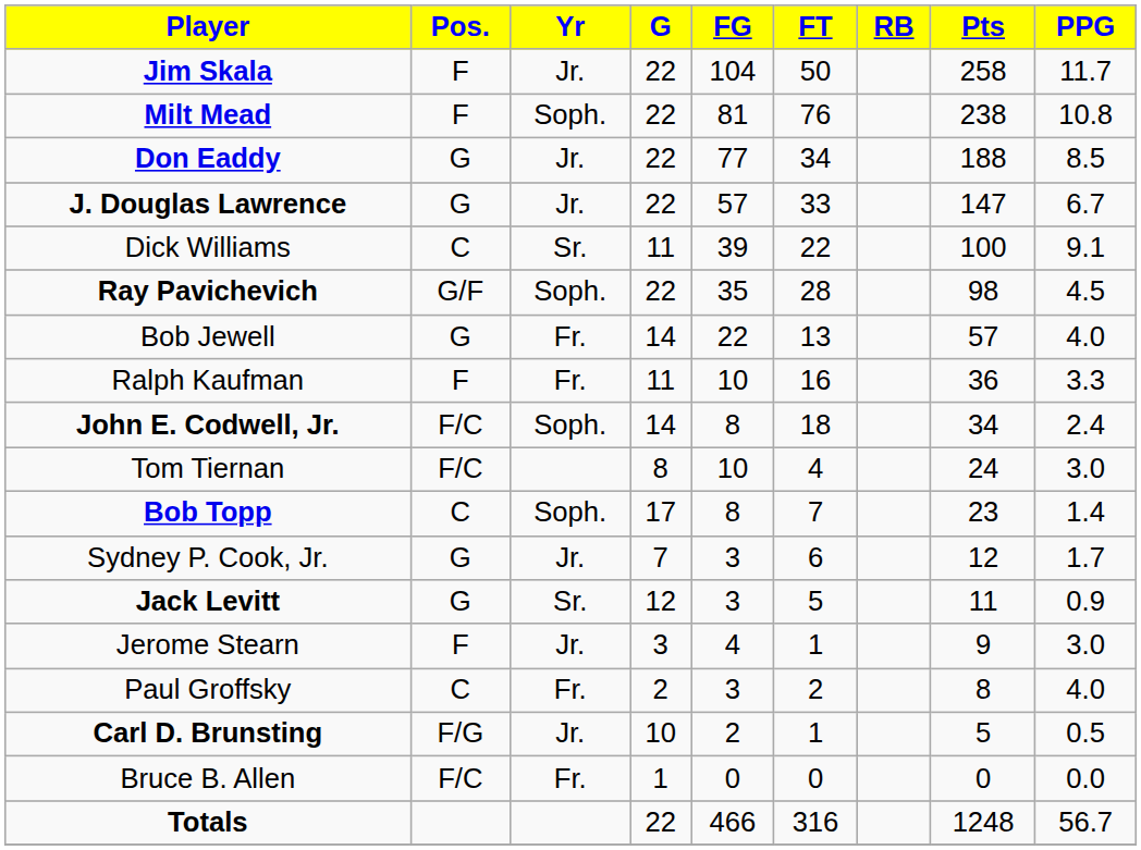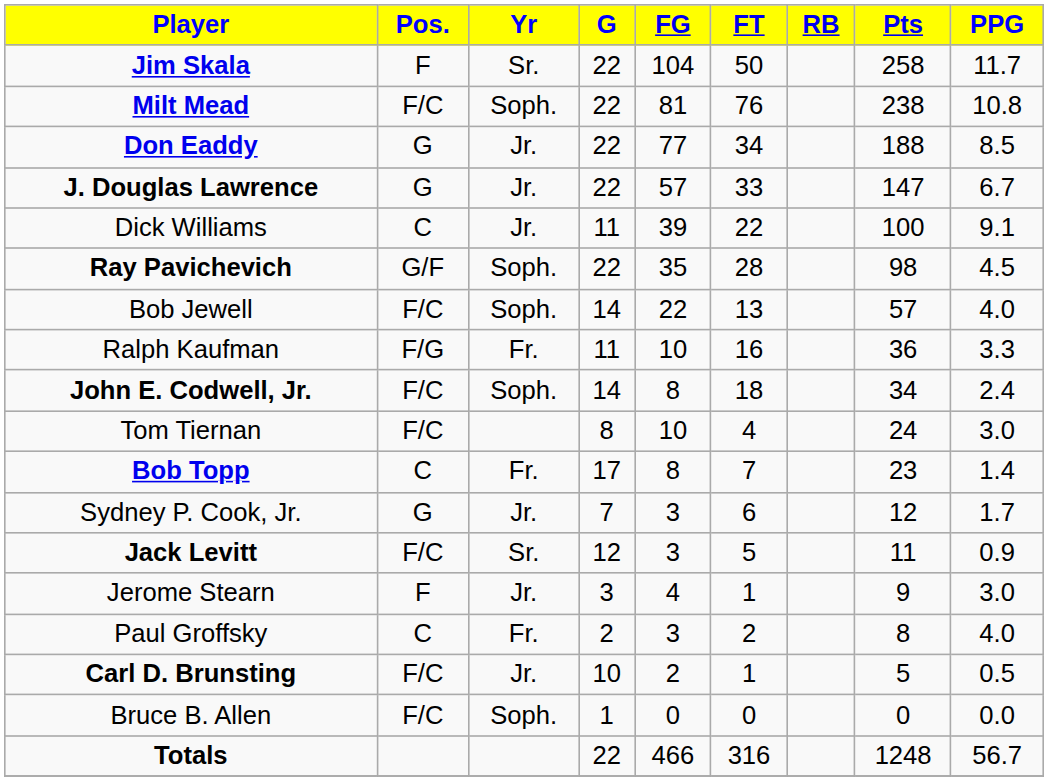 <table class="wikitable" width="650">
 <tr align="center"  style="background:yellow;color:blue;">
 <td><strong>Player</strong></td>
 <td><strong>Pos.</strong></td>
 <td><strong>Yr</strong></td>
 <td><strong>G</strong></td>
 <td><strong><a href='#'>FG</a></strong></td>
 <td><strong><a href='#'>FT</a></strong></td>
 <td><strong><a href='#'>RB</a></strong></td>
 <td><strong><a href='#'>Pts</a></strong></td>
 <td><strong>PPG</strong></td>
 </tr>
 <tr align="center" bgcolor="">
 <td><strong><a href='#'>Jim Skala</a></strong></td>
 <td>F</td>
-<td>Jr.</td>
+<td>Sr.</td>
 <td>22</td>
 <td>104</td>
 <td>50</td>
 <td></td>
 <td>258</td>
 <td>11.7</td>
 </tr>
 <tr align="center" bgcolor="">
 <td><strong><a href='#'>Milt Mead</a></strong></td>
-<td>F</td>
+<td>F/C</td>
 <td>Soph.</td>
 <td>22</td>
 <td>81</td>
 <td>76</td>
 <td></td>
 <td>238</td>
 <td>10.8</td>
 </tr>
 <tr align="center" bgcolor="">
 <td><strong><a href='#'>Don Eaddy</a></strong></td>
 <td>G</td>
 <td>Jr.</td>
 <td>22</td>
 <td>77</td>
 <td>34</td>
 <td></td>
 <td>188</td>
 <td>8.5</td>
 </tr>
 <tr align="center" bgcolor="">
 <td><strong>J. Douglas Lawrence</strong></td>
 <td>G</td>
 <td>Jr.</td>
 <td>22</td>
 <td>57</td>
 <td>33</td>
 <td></td>
 <td>147</td>
 <td>6.7</td>
 </tr>
 <tr align="center" bgcolor="">
 <td>Dick Williams</td>
 <td>C</td>
-<td>Sr.</td>
+<td>Jr.</td>
 <td>11</td>
 <td>39</td>
 <td>22</td>
 <td></td>
 <td>100</td>
 <td>9.1</td>
 </tr>
 <tr align="center" bgcolor="">
 <td><strong>Ray Pavichevich</strong></td>
 <td>G/F</td>
 <td>Soph.</td>
 <td>22</td>
 <td>35</td>
 <td>28</td>
 <td></td>
 <td>98</td>
 <td>4.5</td>
 </tr>
 <tr align="center" bgcolor="">
 <td>Bob Jewell</td>
-<td>G</td>
-<td>Fr.</td>
+<td>F/C</td>
+<td>Soph.</td>
 <td>14</td>
 <td>22</td>
 <td>13</td>
 <td></td>
 <td>57</td>
 <td>4.0</td>
 </tr>
 <tr align="center" bgcolor="">
 <td>Ralph Kaufman</td>
-<td>F</td>
+<td>F/G</td>
 <td>Fr.</td>
 <td>11</td>
 <td>10</td>
 <td>16</td>
 <td></td>
 <td>36</td>
 <td>3.3</td>
 </tr>
 <tr align="center" bgcolor="">
 <td><strong>John E. Codwell, Jr.</strong></td>
 <td>F/C</td>
 <td>Soph.</td>
 <td>14</td>
 <td>8</td>
 <td>18</td>
 <td></td>
 <td>34</td>
 <td>2.4</td>
 </tr>
 <tr align="center" bgcolor="">
 <td>Tom Tiernan</td>
 <td>F/C</td>
 <td></td>
 <td>8</td>
 <td>10</td>
 <td>4</td>
 <td></td>
 <td>24</td>
 <td>3.0</td>
 </tr>
 <tr align="center" bgcolor="">
 <td><strong><a href='#'>Bob Topp</a></strong></td>
 <td>C</td>
-<td>Soph.</td>
+<td>Fr.</td>
 <td>17</td>
 <td>8</td>
 <td>7</td>
 <td></td>
 <td>23</td>
 <td>1.4</td>
 </tr>
 <tr align="center" bgcolor="">
 <td>Sydney P. Cook, Jr.</td>
 <td>G</td>
 <td>Jr.</td>
 <td>7</td>
 <td>3</td>
 <td>6</td>
 <td></td>
 <td>12</td>
 <td>1.7</td>
 </tr>
 <tr align="center" bgcolor="">
 <td><strong>Jack Levitt</strong></td>
-<td>G</td>
+<td>F/C</td>
 <td>Sr.</td>
 <td>12</td>
 <td>3</td>
 <td>5</td>
 <td></td>
 <td>11</td>
 <td>0.9</td>
 </tr>
 <tr align="center" bgcolor="">
 <td>Jerome Stearn</td>
 <td>F</td>
 <td>Jr.</td>
 <td>3</td>
 <td>4</td>
 <td>1</td>
 <td></td>
 <td>9</td>
 <td>3.0</td>
 </tr>
 <tr align="center" bgcolor="">
 <td>Paul Groffsky</td>
 <td>C</td>
 <td>Fr.</td>
 <td>2</td>
 <td>3</td>
 <td>2</td>
 <td></td>
 <td>8</td>
 <td>4.0</td>
 </tr>
 <tr align="center" bgcolor="">
 <td><strong>Carl D. Brunsting</strong></td>
-<td>F/G</td>
+<td>F/C</td>
 <td>Jr.</td>
 <td>10</td>
 <td>2</td>
 <td>1</td>
 <td></td>
 <td>5</td>
 <td>0.5</td>
 </tr>
 <tr align="center" bgcolor="">
 <td>Bruce B. Allen</td>
 <td>F/C</td>
-<td>Fr.</td>
+<td>Soph.</td>
 <td>1</td>
 <td>0</td>
 <td>0</td>
 <td></td>
 <td>0</td>
 <td>0.0</td>
 </tr>
 <tr align="center" bgcolor="">
 <td><strong>Totals</strong></td>
 <td></td>
 <td></td>
 <td>22</td>
 <td>466</td>
 <td>316</td>
 <td></td>
 <td>1248</td>
 <td>56.7</td>
 </tr>
 <tr align="center" bgcolor="">
 </tr>
 </table>
